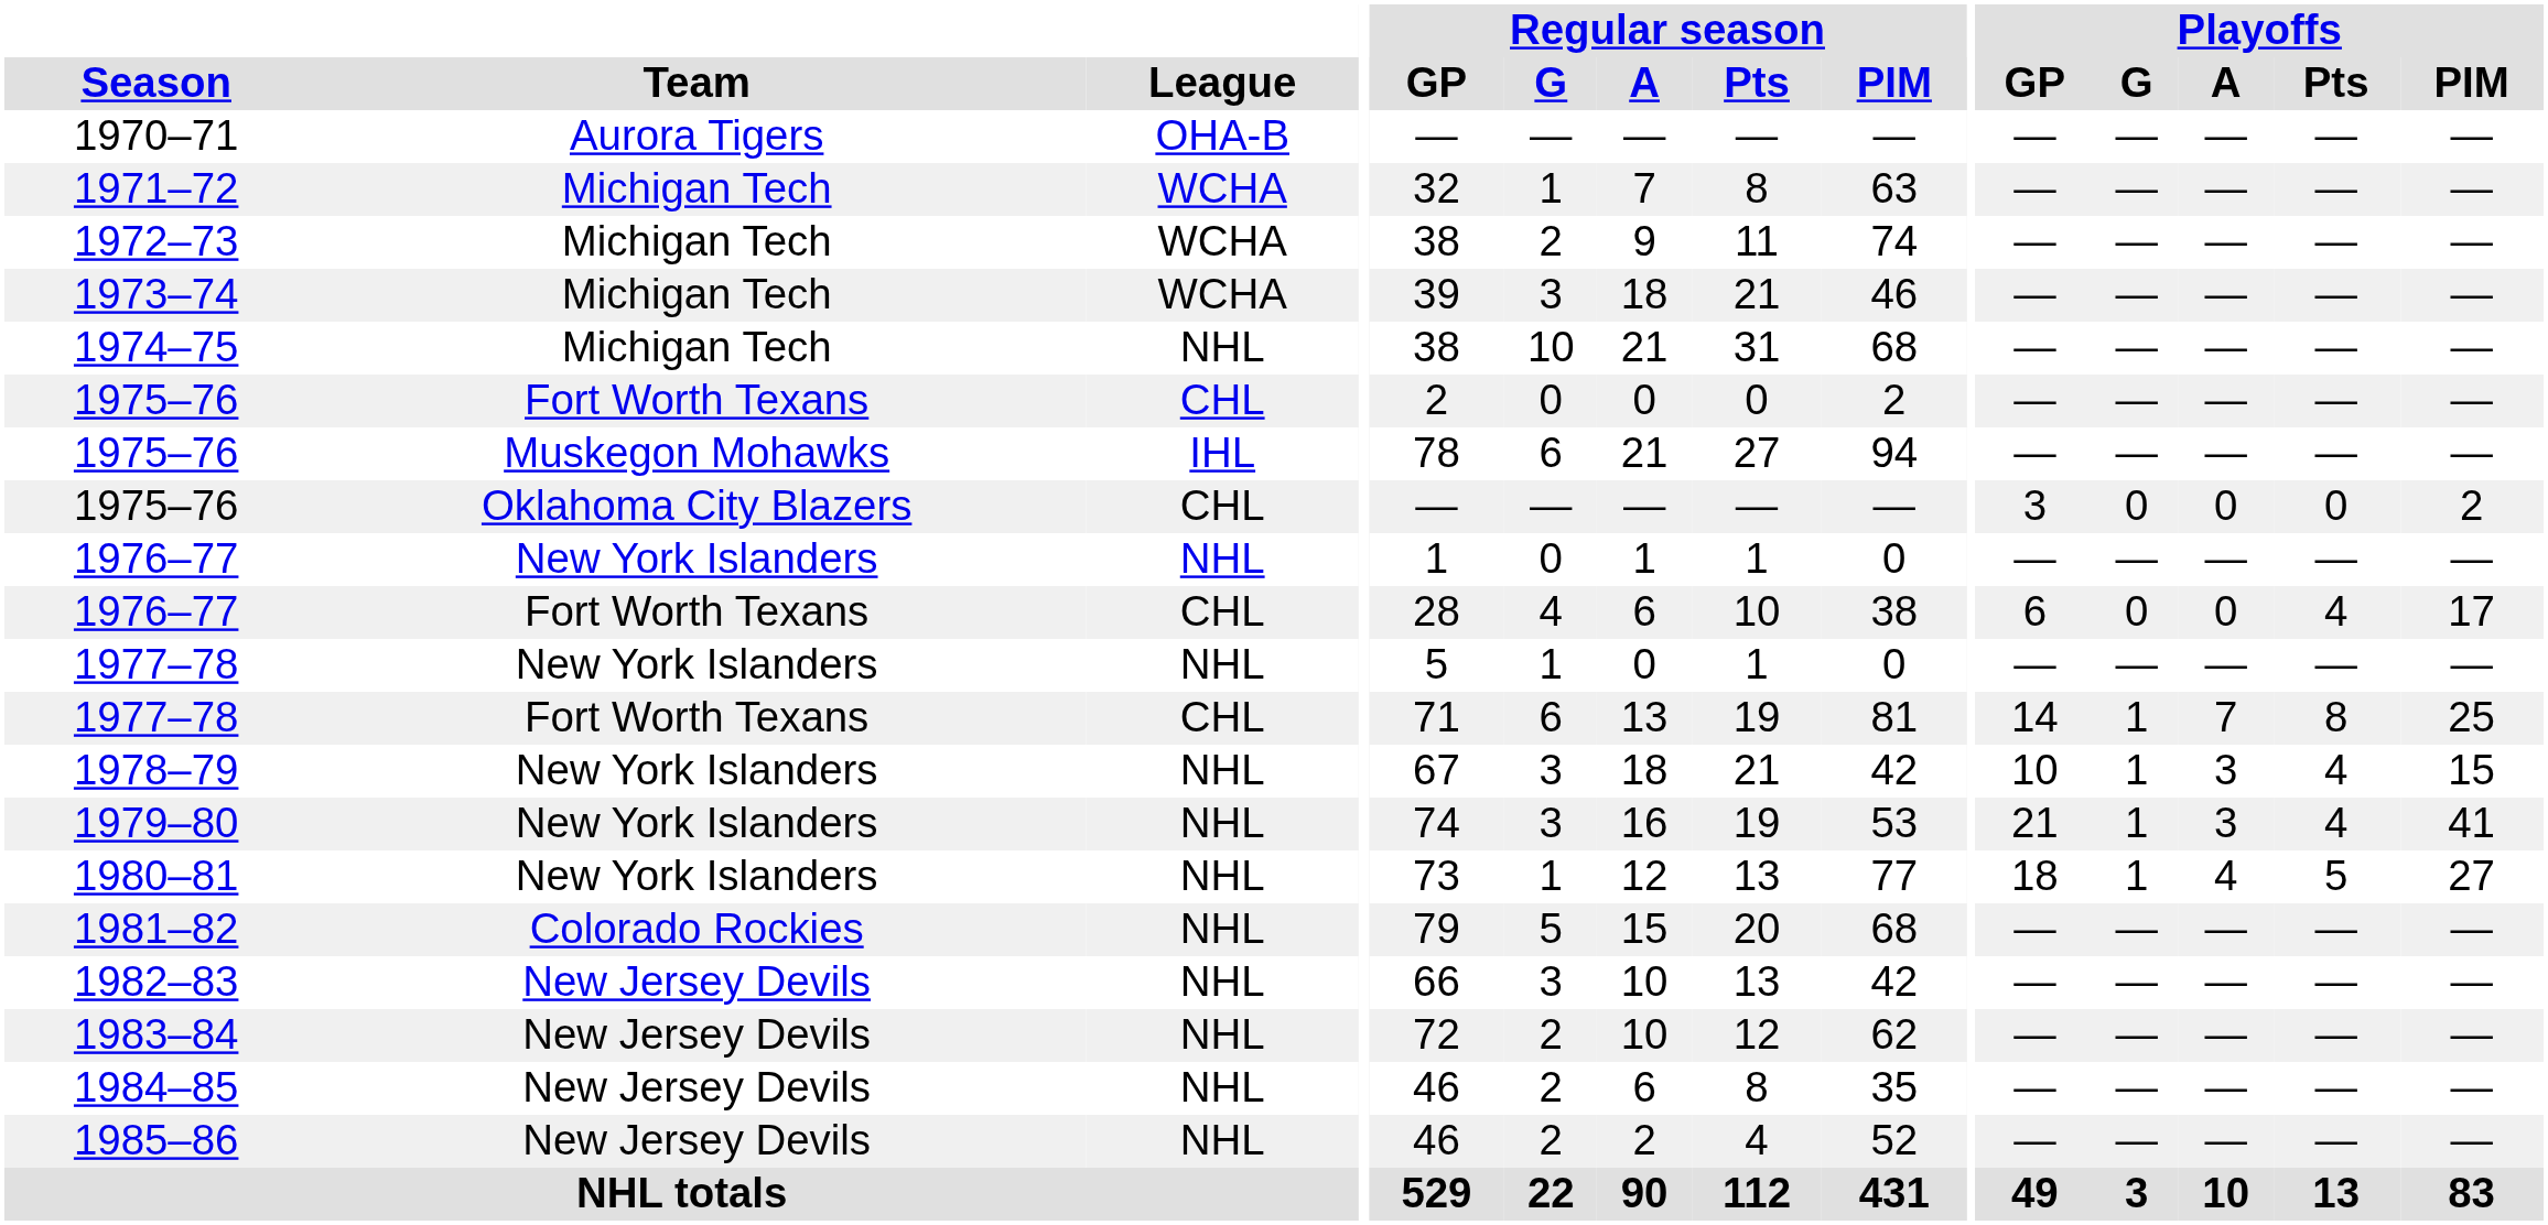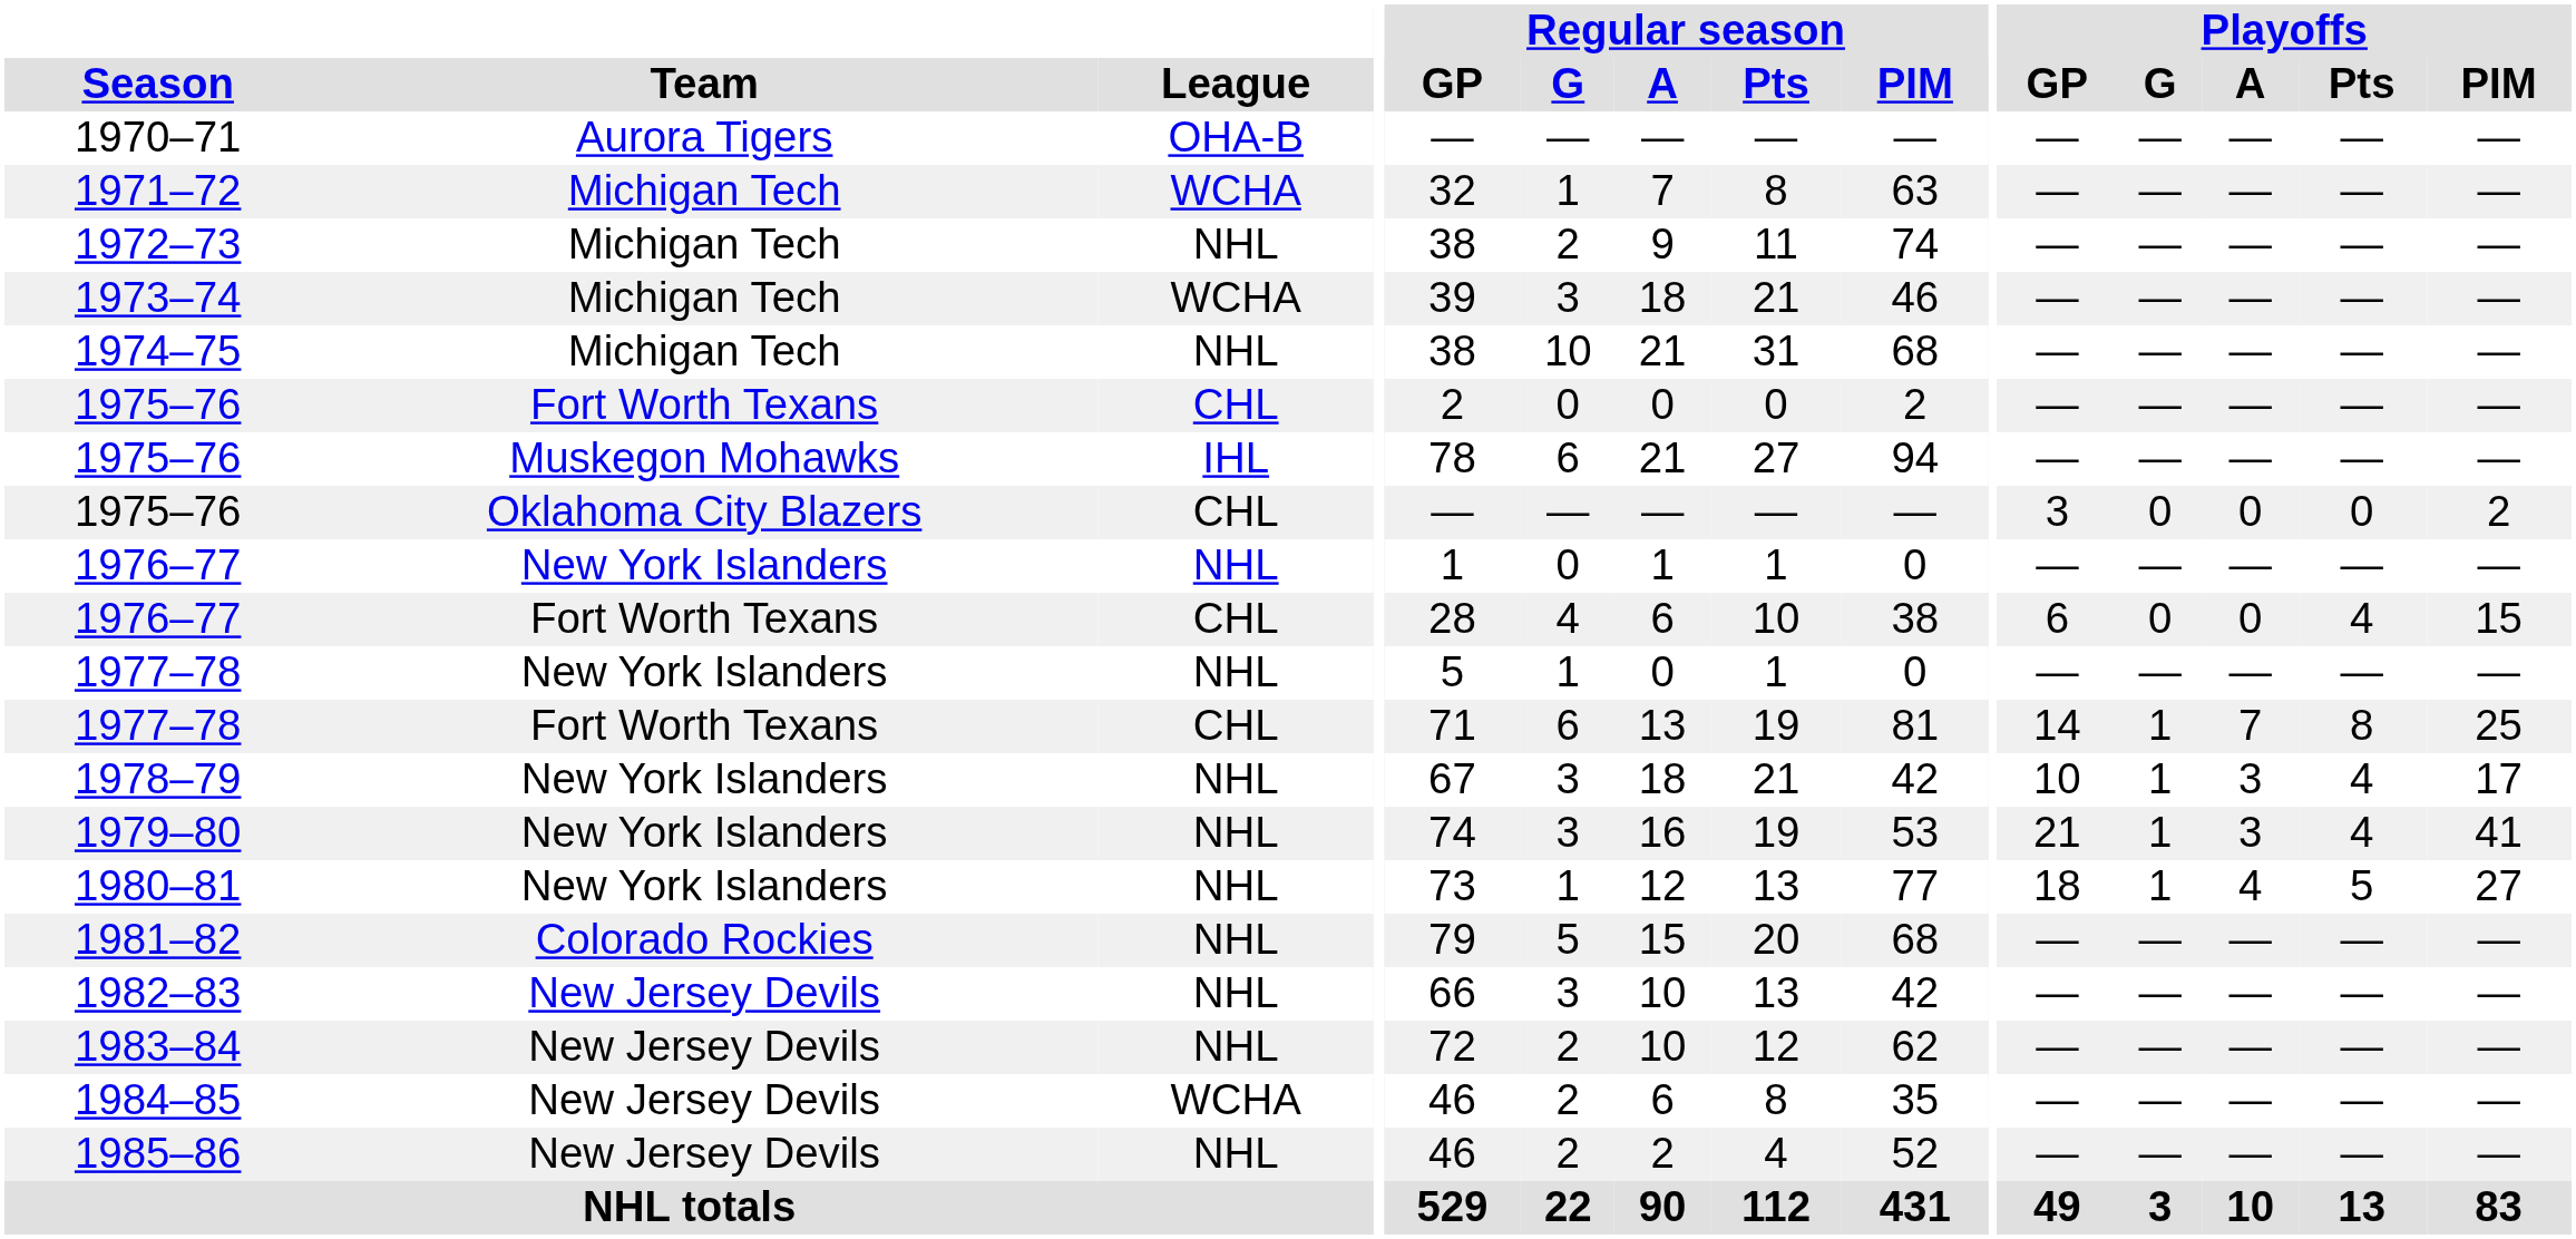 <table border="0" cellpadding="1" cellspacing="0" style="text-align:center; width:60em">
 <tr bgcolor="#e0e0e0">
 <th colspan="3" bgcolor="#ffffff"></th>
 <th rowspan="100" bgcolor="#ffffff"></th>
 <th colspan="5"><a href='#'>Regular season</a></th>
 <th rowspan="100" bgcolor="#ffffff"></th>
 <th colspan="5"><a href='#'>Playoffs</a></th>
 </tr>
 <tr bgcolor="#e0e0e0">
 <th><a href='#'>Season</a></th>
 <th>Team</th>
 <th>League</th>
 <th>GP</th>
 <th><a href='#'>G</a></th>
 <th><a href='#'>A</a></th>
 <th><a href='#'>Pts</a></th>
 <th><a href='#'>PIM</a></th>
 <th>GP</th>
 <th>G</th>
 <th>A</th>
 <th>Pts</th>
 <th>PIM</th>
 </tr>
 <tr>
 <td>1970–71</td>
 <td><a href='#'>Aurora Tigers</a></td>
 <td><a href='#'>OHA-B</a></td>
 <td>—</td>
 <td>—</td>
 <td>—</td>
 <td>—</td>
 <td>—</td>
 <td>—</td>
 <td>—</td>
 <td>—</td>
 <td>—</td>
 <td>—</td>
 </tr>
 <tr bgcolor="#f0f0f0">
 <td><a href='#'>1971–72</a></td>
 <td><a href='#'>Michigan Tech</a></td>
 <td><a href='#'>WCHA</a></td>
 <td>32</td>
 <td>1</td>
 <td>7</td>
 <td>8</td>
 <td>63</td>
 <td>—</td>
 <td>—</td>
 <td>—</td>
 <td>—</td>
 <td>—</td>
 </tr>
 <tr>
 <td><a href='#'>1972–73</a></td>
 <td>Michigan Tech</td>
-<td>WCHA</td>
+<td>NHL</td>
 <td>38</td>
 <td>2</td>
 <td>9</td>
 <td>11</td>
 <td>74</td>
 <td>—</td>
 <td>—</td>
 <td>—</td>
 <td>—</td>
 <td>—</td>
 </tr>
 <tr bgcolor="#f0f0f0">
 <td><a href='#'>1973–74</a></td>
 <td>Michigan Tech</td>
 <td>WCHA</td>
 <td>39</td>
 <td>3</td>
 <td>18</td>
 <td>21</td>
 <td>46</td>
 <td>—</td>
 <td>—</td>
 <td>—</td>
 <td>—</td>
 <td>—</td>
 </tr>
 <tr>
 <td><a href='#'>1974–75</a></td>
 <td>Michigan Tech</td>
 <td>NHL</td>
 <td>38</td>
 <td>10</td>
 <td>21</td>
 <td>31</td>
 <td>68</td>
 <td>—</td>
 <td>—</td>
 <td>—</td>
 <td>—</td>
 <td>—</td>
 </tr>
 <tr bgcolor="#f0f0f0">
 <td><a href='#'>1975–76</a></td>
 <td><a href='#'>Fort Worth Texans</a></td>
 <td><a href='#'>CHL</a></td>
 <td>2</td>
 <td>0</td>
 <td>0</td>
 <td>0</td>
 <td>2</td>
 <td>—</td>
 <td>—</td>
 <td>—</td>
 <td>—</td>
 <td>—</td>
 </tr>
 <tr>
 <td><a href='#'>1975–76</a></td>
 <td><a href='#'>Muskegon Mohawks</a></td>
 <td><a href='#'>IHL</a></td>
 <td>78</td>
 <td>6</td>
 <td>21</td>
 <td>27</td>
 <td>94</td>
 <td>—</td>
 <td>—</td>
 <td>—</td>
 <td>—</td>
 <td>—</td>
 </tr>
 <tr bgcolor="#f0f0f0">
 <td>1975–76</td>
 <td><a href='#'>Oklahoma City Blazers</a></td>
 <td>CHL</td>
 <td>—</td>
 <td>—</td>
 <td>—</td>
 <td>—</td>
 <td>—</td>
 <td>3</td>
 <td>0</td>
 <td>0</td>
 <td>0</td>
 <td>2</td>
 </tr>
 <tr>
 <td><a href='#'>1976–77</a></td>
 <td><a href='#'>New York Islanders</a></td>
 <td><a href='#'>NHL</a></td>
 <td>1</td>
 <td>0</td>
 <td>1</td>
 <td>1</td>
 <td>0</td>
 <td>—</td>
 <td>—</td>
 <td>—</td>
 <td>—</td>
 <td>—</td>
 </tr>
 <tr bgcolor="#f0f0f0">
 <td><a href='#'>1976–77</a></td>
 <td>Fort Worth Texans</td>
 <td>CHL</td>
 <td>28</td>
 <td>4</td>
 <td>6</td>
 <td>10</td>
 <td>38</td>
 <td>6</td>
 <td>0</td>
 <td>0</td>
 <td>4</td>
-<td>17</td>
+<td>15</td>
 </tr>
 <tr>
 <td><a href='#'>1977–78</a></td>
 <td>New York Islanders</td>
 <td>NHL</td>
 <td>5</td>
 <td>1</td>
 <td>0</td>
 <td>1</td>
 <td>0</td>
 <td>—</td>
 <td>—</td>
 <td>—</td>
 <td>—</td>
 <td>—</td>
 </tr>
 <tr bgcolor="#f0f0f0">
 <td><a href='#'>1977–78</a></td>
 <td>Fort Worth Texans</td>
 <td>CHL</td>
 <td>71</td>
 <td>6</td>
 <td>13</td>
 <td>19</td>
 <td>81</td>
 <td>14</td>
 <td>1</td>
 <td>7</td>
 <td>8</td>
 <td>25</td>
 </tr>
 <tr>
 <td><a href='#'>1978–79</a></td>
 <td>New York Islanders</td>
 <td>NHL</td>
 <td>67</td>
 <td>3</td>
 <td>18</td>
 <td>21</td>
 <td>42</td>
 <td>10</td>
 <td>1</td>
 <td>3</td>
 <td>4</td>
-<td>15</td>
+<td>17</td>
 </tr>
 <tr bgcolor="#f0f0f0">
 <td><a href='#'>1979–80</a></td>
 <td>New York Islanders</td>
 <td>NHL</td>
 <td>74</td>
 <td>3</td>
 <td>16</td>
 <td>19</td>
 <td>53</td>
 <td>21</td>
 <td>1</td>
 <td>3</td>
 <td>4</td>
 <td>41</td>
 </tr>
 <tr>
 <td><a href='#'>1980–81</a></td>
 <td>New York Islanders</td>
 <td>NHL</td>
 <td>73</td>
 <td>1</td>
 <td>12</td>
 <td>13</td>
 <td>77</td>
 <td>18</td>
 <td>1</td>
 <td>4</td>
 <td>5</td>
 <td>27</td>
 </tr>
 <tr bgcolor="#f0f0f0">
 <td><a href='#'>1981–82</a></td>
 <td><a href='#'>Colorado Rockies</a></td>
 <td>NHL</td>
 <td>79</td>
 <td>5</td>
 <td>15</td>
 <td>20</td>
 <td>68</td>
 <td>—</td>
 <td>—</td>
 <td>—</td>
 <td>—</td>
 <td>—</td>
 </tr>
 <tr>
 <td><a href='#'>1982–83</a></td>
 <td><a href='#'>New Jersey Devils</a></td>
 <td>NHL</td>
 <td>66</td>
 <td>3</td>
 <td>10</td>
 <td>13</td>
 <td>42</td>
 <td>—</td>
 <td>—</td>
 <td>—</td>
 <td>—</td>
 <td>—</td>
 </tr>
 <tr bgcolor="#f0f0f0">
 <td><a href='#'>1983–84</a></td>
 <td>New Jersey Devils</td>
 <td>NHL</td>
 <td>72</td>
 <td>2</td>
 <td>10</td>
 <td>12</td>
 <td>62</td>
 <td>—</td>
 <td>—</td>
 <td>—</td>
 <td>—</td>
 <td>—</td>
 </tr>
 <tr>
 <td><a href='#'>1984–85</a></td>
 <td>New Jersey Devils</td>
-<td>NHL</td>
+<td>WCHA</td>
 <td>46</td>
 <td>2</td>
 <td>6</td>
 <td>8</td>
 <td>35</td>
 <td>—</td>
 <td>—</td>
 <td>—</td>
 <td>—</td>
 <td>—</td>
 </tr>
 <tr bgcolor="#f0f0f0">
 <td><a href='#'>1985–86</a></td>
 <td>New Jersey Devils</td>
 <td>NHL</td>
 <td>46</td>
 <td>2</td>
 <td>2</td>
 <td>4</td>
 <td>52</td>
 <td>—</td>
 <td>—</td>
 <td>—</td>
 <td>—</td>
 <td>—</td>
 </tr>
 <tr bgcolor="#e0e0e0">
 <th colspan="3">NHL totals</th>
 <th>529</th>
 <th>22</th>
 <th>90</th>
 <th>112</th>
 <th>431</th>
 <th>49</th>
 <th>3</th>
 <th>10</th>
 <th>13</th>
 <th>83</th>
 </tr>
 </table>
